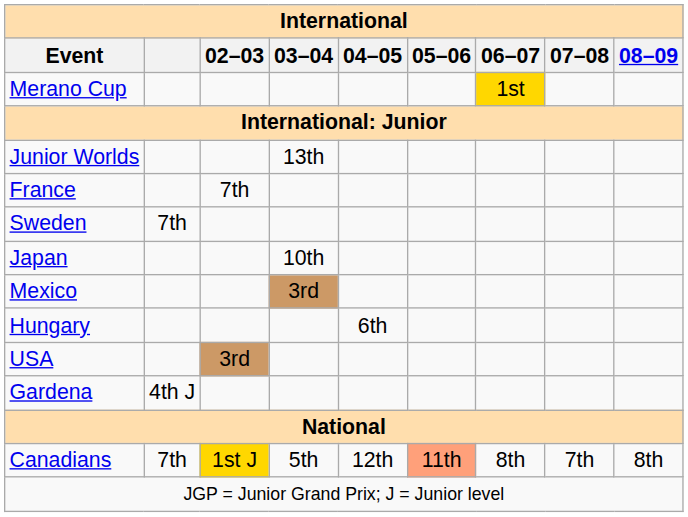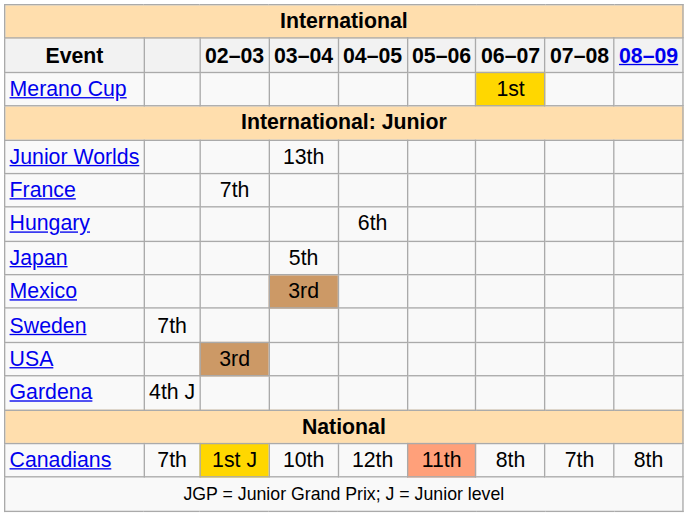 <table class="wikitable" style="text-align:center">
 <tr>
 <th style="background-color: #ffdead; " colspan=9 align=center>International</th>
 </tr>
 <tr>
 <th>Event</th>
 <th></th>
 <th>02–03</th>
 <th>03–04</th>
 <th>04–05</th>
 <th>05–06</th>
 <th>06–07</th>
 <th>07–08</th>
 <th><a href='#'>08–09</a></th>
 </tr>
 <tr>
 <td align=left><a href='#'>Merano Cup</a></td>
 <td></td>
 <td></td>
 <td></td>
 <td></td>
 <td></td>
 <td bgcolor=gold>1st</td>
 <td></td>
 <td></td>
 </tr>
 <tr>
 <th style="background-color: #ffdead; " colspan=9 align=center>International: Junior</th>
 </tr>
 <tr>
 <td align=left><a href='#'>Junior Worlds</a></td>
 <td></td>
 <td></td>
 <td>13th</td>
 <td></td>
 <td></td>
 <td></td>
 <td></td>
 <td></td>
 </tr>
 <tr>
 <td align=left> <a href='#'>France</a></td>
 <td></td>
 <td>7th</td>
 <td></td>
 <td></td>
 <td></td>
 <td></td>
 <td></td>
 <td></td>
 </tr>
 <tr>
-<td align=left> <a href='#'>Sweden</a></td>
-<td>7th</td>
+<td align=left> <a href='#'>Hungary</a></td>
 <td></td>
 <td></td>
 <td></td>
+<td>6th</td>
 <td></td>
 <td></td>
 <td></td>
 <td></td>
 </tr>
 <tr>
 <td align=left> <a href='#'>Japan</a></td>
 <td></td>
 <td></td>
-<td>10th</td>
+<td>5th</td>
 <td></td>
 <td></td>
 <td></td>
 <td></td>
 <td></td>
 </tr>
 <tr>
 <td align=left> <a href='#'>Mexico</a></td>
 <td></td>
 <td></td>
 <td bgcolor=cc9966>3rd</td>
 <td></td>
 <td></td>
 <td></td>
 <td></td>
 <td></td>
 </tr>
 <tr>
-<td align=left> <a href='#'>Hungary</a></td>
+<td align=left> <a href='#'>Sweden</a></td>
+<td>7th</td>
 <td></td>
 <td></td>
 <td></td>
-<td>6th</td>
 <td></td>
 <td></td>
 <td></td>
 <td></td>
 </tr>
 <tr>
 <td align=left> <a href='#'>USA</a></td>
 <td></td>
 <td bgcolor=cc9966>3rd</td>
 <td></td>
 <td></td>
 <td></td>
 <td></td>
 <td></td>
 <td></td>
 </tr>
 <tr>
 <td align=left><a href='#'>Gardena</a></td>
 <td>4th J</td>
 <td></td>
 <td></td>
 <td></td>
 <td></td>
 <td></td>
 <td></td>
 <td></td>
 </tr>
 <tr>
 <th style="background-color: #ffdead; " colspan=9 align=center>National</th>
 </tr>
 <tr>
 <td align=left><a href='#'>Canadians</a></td>
 <td>7th</td>
 <td bgcolor=gold>1st J</td>
-<td>5th</td>
+<td>10th</td>
 <td>12th</td>
 <td style="background: lightsalmon;">11th</td>
 <td>8th</td>
 <td>7th</td>
 <td>8th</td>
 </tr>
 <tr>
 <td colspan=9 align=center><small> JGP = Junior Grand Prix; J = Junior level </small></td>
 </tr>
 </table>
